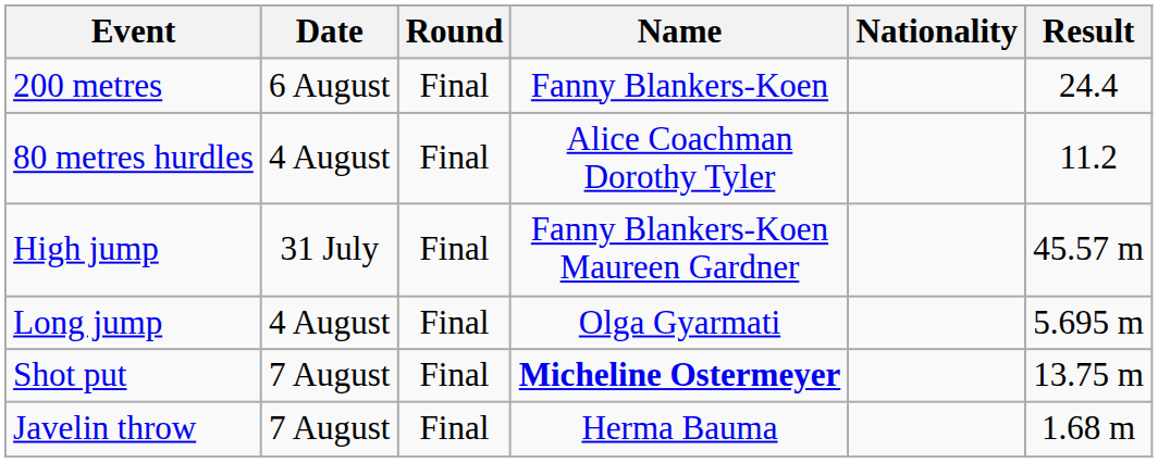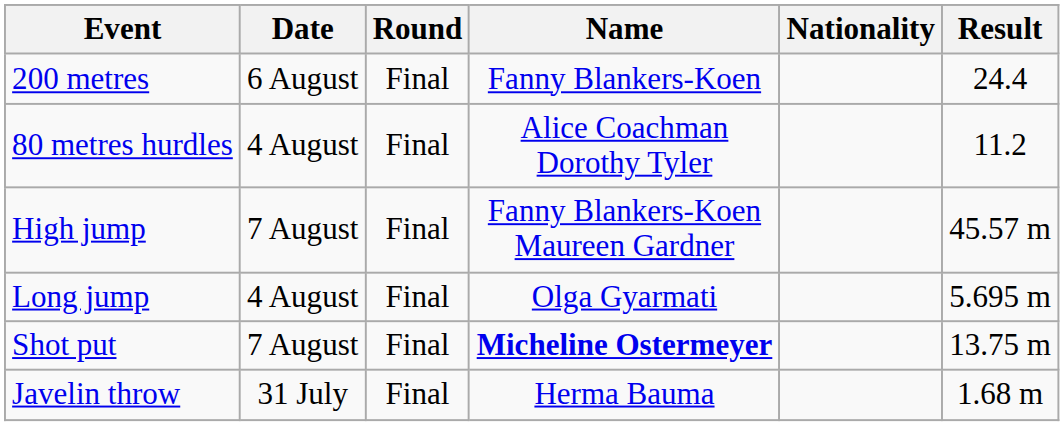 <table class=wikitable style=text-align:center>
 <tr>
 <th>Event</th>
 <th>Date</th>
 <th>Round</th>
 <th>Name</th>
 <th>Nationality</th>
 <th>Result</th>
 </tr>
 <tr>
 <td align=left><a href='#'>200 metres</a></td>
 <td>6 August</td>
 <td>Final</td>
 <td><a href='#'>Fanny Blankers-Koen</a></td>
 <td align=left></td>
 <td>24.4</td>
 </tr>
 <tr>
 <td align=left><a href='#'>80 metres hurdles</a></td>
 <td>4 August</td>
 <td>Final</td>
 <td><a href='#'>Alice Coachman</a><br><a href='#'>Dorothy Tyler</a></td>
 <td align=left><br></td>
 <td>11.2</td>
 </tr>
 <tr>
 <td align=left><a href='#'>High jump</a></td>
-<td>31 July</td>
+<td>7 August</td>
 <td>Final</td>
 <td><a href='#'>Fanny Blankers-Koen</a><br><a href='#'>Maureen Gardner</a></td>
 <td align=left><br></td>
 <td>45.57 m</td>
 </tr>
 <tr>
 <td align=left><a href='#'>Long jump</a></td>
 <td>4 August</td>
 <td>Final</td>
 <td><a href='#'>Olga Gyarmati</a></td>
 <td align=left></td>
 <td>5.695 m</td>
 </tr>
 <tr>
 <td align=left><a href='#'>Shot put</a></td>
 <td>7 August</td>
 <td>Final</td>
 <td><strong><a href='#'>Micheline Ostermeyer</a></strong></td>
 <td align=left></td>
 <td>13.75 m</td>
 </tr>
 <tr>
 <td align=left><a href='#'>Javelin throw</a></td>
-<td>7 August</td>
+<td>31 July</td>
 <td>Final</td>
 <td><a href='#'>Herma Bauma</a></td>
 <td align=left></td>
 <td>1.68 m</td>
 </tr>
 </table>
